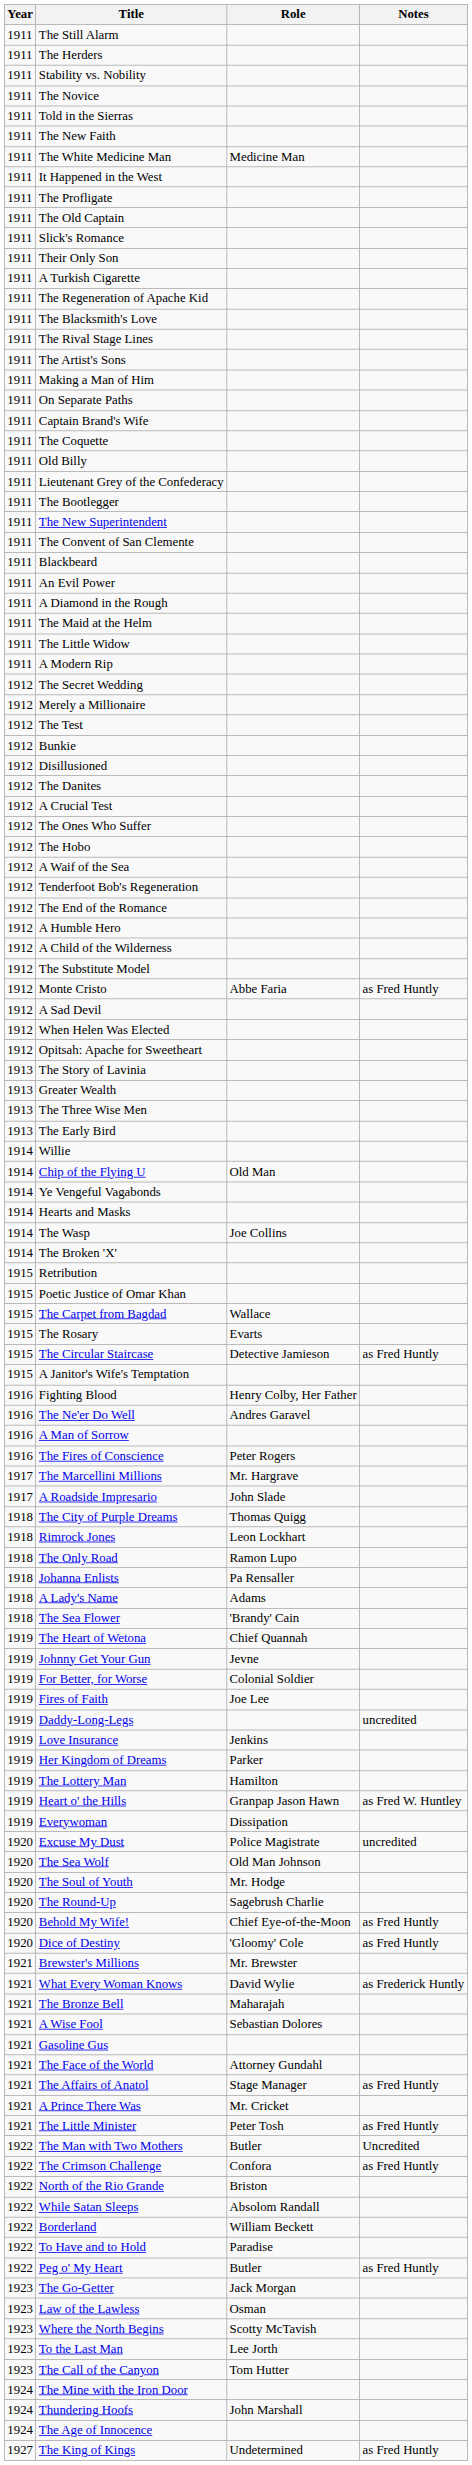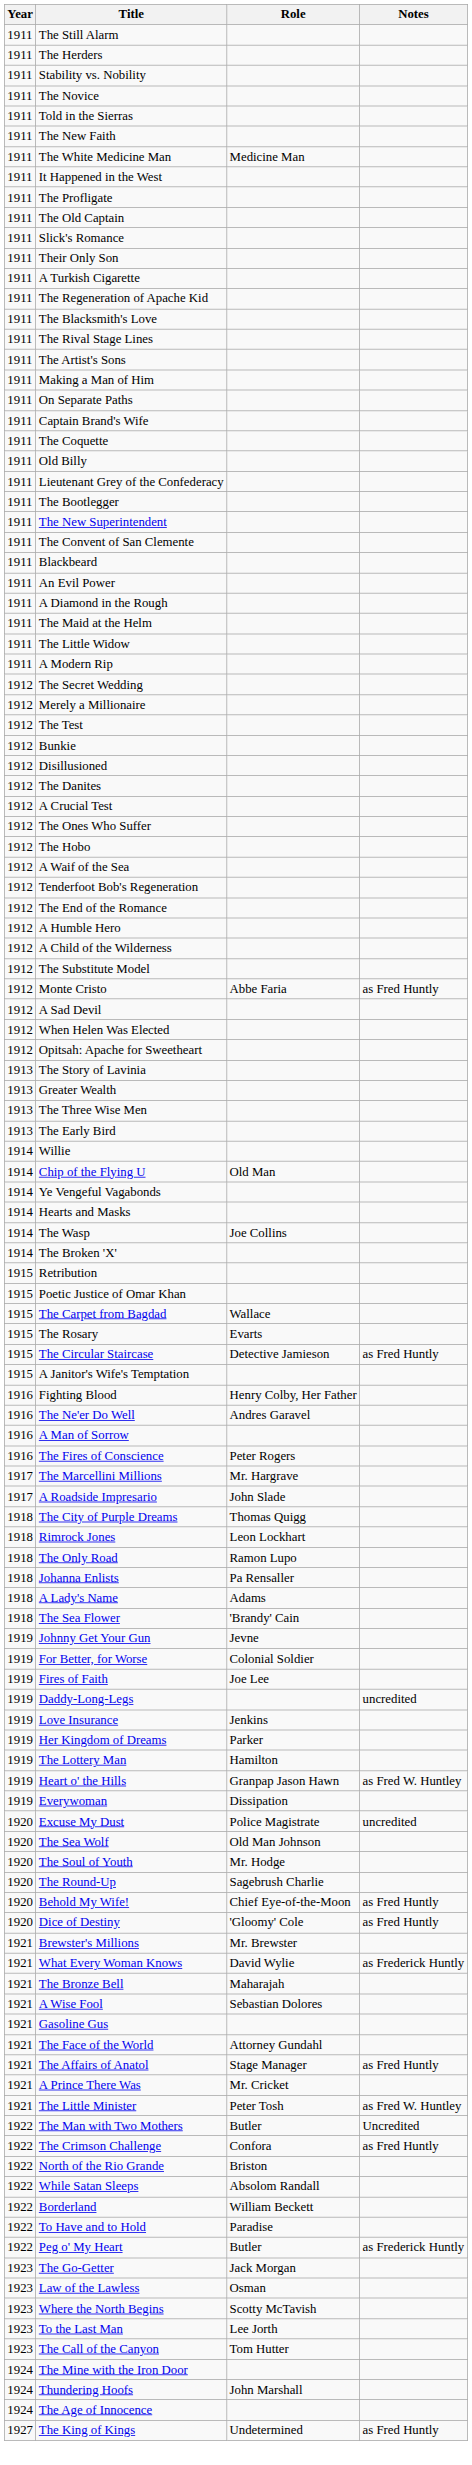 <table class="wikitable">
 <tr>
 <th>Year</th>
 <th>Title</th>
 <th>Role</th>
 <th>Notes</th>
 </tr>
 <tr>
 <td>1911</td>
 <td>The Still Alarm</td>
 <td></td>
 <td></td>
 </tr>
 <tr>
 <td>1911</td>
 <td>The Herders</td>
 <td></td>
 <td></td>
 </tr>
 <tr>
 <td>1911</td>
 <td>Stability vs. Nobility</td>
 <td></td>
 <td></td>
 </tr>
 <tr>
 <td>1911</td>
 <td>The Novice</td>
 <td></td>
 <td></td>
 </tr>
 <tr>
 <td>1911</td>
 <td>Told in the Sierras</td>
 <td></td>
 <td></td>
 </tr>
 <tr>
 <td>1911</td>
 <td>The New Faith</td>
 <td></td>
 <td></td>
 </tr>
 <tr>
 <td>1911</td>
 <td>The White Medicine Man</td>
 <td>Medicine Man</td>
 <td></td>
 </tr>
 <tr>
 <td>1911</td>
 <td>It Happened in the West</td>
 <td></td>
 <td></td>
 </tr>
 <tr>
 <td>1911</td>
 <td>The Profligate</td>
 <td></td>
 <td></td>
 </tr>
 <tr>
 <td>1911</td>
 <td>The Old Captain</td>
 <td></td>
 <td></td>
 </tr>
 <tr>
 <td>1911</td>
 <td>Slick's Romance</td>
 <td></td>
 <td></td>
 </tr>
 <tr>
 <td>1911</td>
 <td>Their Only Son</td>
 <td></td>
 <td></td>
 </tr>
 <tr>
 <td>1911</td>
 <td>A Turkish Cigarette</td>
 <td></td>
 <td></td>
 </tr>
 <tr>
 <td>1911</td>
 <td>The Regeneration of Apache Kid</td>
 <td></td>
 <td></td>
 </tr>
 <tr>
 <td>1911</td>
 <td>The Blacksmith's Love</td>
 <td></td>
 <td></td>
 </tr>
 <tr>
 <td>1911</td>
 <td>The Rival Stage Lines</td>
 <td></td>
 <td></td>
 </tr>
 <tr>
 <td>1911</td>
 <td>The Artist's Sons</td>
 <td></td>
 <td></td>
 </tr>
 <tr>
 <td>1911</td>
 <td>Making a Man of Him</td>
 <td></td>
 <td></td>
 </tr>
 <tr>
 <td>1911</td>
 <td>On Separate Paths</td>
 <td></td>
 <td></td>
 </tr>
 <tr>
 <td>1911</td>
 <td>Captain Brand's Wife</td>
 <td></td>
 <td></td>
 </tr>
 <tr>
 <td>1911</td>
 <td>The Coquette</td>
 <td></td>
 <td></td>
 </tr>
 <tr>
 <td>1911</td>
 <td>Old Billy</td>
 <td></td>
 <td></td>
 </tr>
 <tr>
 <td>1911</td>
 <td>Lieutenant Grey of the Confederacy</td>
 <td></td>
 <td></td>
 </tr>
 <tr>
 <td>1911</td>
 <td>The Bootlegger</td>
 <td></td>
 <td></td>
 </tr>
 <tr>
 <td>1911</td>
 <td><a href='#'>The New Superintendent</a></td>
 <td></td>
 <td></td>
 </tr>
 <tr>
 <td>1911</td>
 <td>The Convent of San Clemente</td>
 <td></td>
 <td></td>
 </tr>
 <tr>
 <td>1911</td>
 <td>Blackbeard</td>
 <td></td>
 <td></td>
 </tr>
 <tr>
 <td>1911</td>
 <td>An Evil Power</td>
 <td></td>
 <td></td>
 </tr>
 <tr>
 <td>1911</td>
 <td>A Diamond in the Rough</td>
 <td></td>
 <td></td>
 </tr>
 <tr>
 <td>1911</td>
 <td>The Maid at the Helm</td>
 <td></td>
 <td></td>
 </tr>
 <tr>
 <td>1911</td>
 <td>The Little Widow</td>
 <td></td>
 <td></td>
 </tr>
 <tr>
 <td>1911</td>
 <td>A Modern Rip</td>
 <td></td>
 <td></td>
 </tr>
 <tr>
 <td>1912</td>
 <td>The Secret Wedding</td>
 <td></td>
 <td></td>
 </tr>
 <tr>
 <td>1912</td>
 <td>Merely a Millionaire</td>
 <td></td>
 <td></td>
 </tr>
 <tr>
 <td>1912</td>
 <td>The Test</td>
 <td></td>
 <td></td>
 </tr>
 <tr>
 <td>1912</td>
 <td>Bunkie</td>
 <td></td>
 <td></td>
 </tr>
 <tr>
 <td>1912</td>
 <td>Disillusioned</td>
 <td></td>
 <td></td>
 </tr>
 <tr>
 <td>1912</td>
 <td>The Danites</td>
 <td></td>
 <td></td>
 </tr>
 <tr>
 <td>1912</td>
 <td>A Crucial Test</td>
 <td></td>
 <td></td>
 </tr>
 <tr>
 <td>1912</td>
 <td>The Ones Who Suffer</td>
 <td></td>
 <td></td>
 </tr>
 <tr>
 <td>1912</td>
 <td>The Hobo</td>
 <td></td>
 <td></td>
 </tr>
 <tr>
 <td>1912</td>
 <td>A Waif of the Sea</td>
 <td></td>
 <td></td>
 </tr>
 <tr>
 <td>1912</td>
 <td>Tenderfoot Bob's Regeneration</td>
 <td></td>
 <td></td>
 </tr>
 <tr>
 <td>1912</td>
 <td>The End of the Romance</td>
 <td></td>
 <td></td>
 </tr>
 <tr>
 <td>1912</td>
 <td>A Humble Hero</td>
 <td></td>
 <td></td>
 </tr>
 <tr>
 <td>1912</td>
 <td>A Child of the Wilderness</td>
 <td></td>
 <td></td>
 </tr>
 <tr>
 <td>1912</td>
 <td>The Substitute Model</td>
 <td></td>
 <td></td>
 </tr>
 <tr>
 <td>1912</td>
 <td>Monte Cristo</td>
 <td>Abbe Faria</td>
 <td>as Fred Huntly</td>
 </tr>
 <tr>
 <td>1912</td>
 <td>A Sad Devil</td>
 <td></td>
 <td></td>
 </tr>
 <tr>
 <td>1912</td>
 <td>When Helen Was Elected</td>
 <td></td>
 <td></td>
 </tr>
 <tr>
 <td>1912</td>
 <td>Opitsah: Apache for Sweetheart</td>
 <td></td>
 <td></td>
 </tr>
 <tr>
 <td>1913</td>
 <td>The Story of Lavinia</td>
 <td></td>
 <td></td>
 </tr>
 <tr>
 <td>1913</td>
 <td>Greater Wealth</td>
 <td></td>
 <td></td>
 </tr>
 <tr>
 <td>1913</td>
 <td>The Three Wise Men</td>
 <td></td>
 <td></td>
 </tr>
 <tr>
 <td>1913</td>
 <td>The Early Bird</td>
 <td></td>
 <td></td>
 </tr>
 <tr>
 <td>1914</td>
 <td>Willie</td>
 <td></td>
 <td></td>
 </tr>
 <tr>
 <td>1914</td>
 <td><a href='#'>Chip of the Flying U</a></td>
 <td>Old Man</td>
 <td></td>
 </tr>
 <tr>
 <td>1914</td>
 <td>Ye Vengeful Vagabonds</td>
 <td></td>
 <td></td>
 </tr>
 <tr>
 <td>1914</td>
 <td>Hearts and Masks</td>
 <td></td>
 <td></td>
 </tr>
 <tr>
 <td>1914</td>
 <td>The Wasp</td>
 <td>Joe Collins</td>
 <td></td>
 </tr>
 <tr>
 <td>1914</td>
 <td>The Broken 'X'</td>
 <td></td>
 <td></td>
 </tr>
 <tr>
 <td>1915</td>
 <td>Retribution</td>
 <td></td>
 <td></td>
 </tr>
 <tr>
 <td>1915</td>
 <td>Poetic Justice of Omar Khan</td>
 <td></td>
 <td></td>
 </tr>
 <tr>
 <td>1915</td>
 <td><a href='#'>The Carpet from Bagdad</a></td>
 <td>Wallace</td>
 <td></td>
 </tr>
 <tr>
 <td>1915</td>
 <td>The Rosary</td>
 <td>Evarts</td>
 <td></td>
 </tr>
 <tr>
 <td>1915</td>
 <td><a href='#'>The Circular Staircase</a></td>
 <td>Detective Jamieson</td>
 <td>as Fred Huntly</td>
 </tr>
 <tr>
 <td>1915</td>
 <td>A Janitor's Wife's Temptation</td>
 <td></td>
 <td></td>
 </tr>
 <tr>
 <td>1916</td>
 <td>Fighting Blood</td>
 <td>Henry Colby, Her Father</td>
 <td></td>
 </tr>
 <tr>
 <td>1916</td>
 <td><a href='#'>The Ne'er Do Well</a></td>
 <td>Andres Garavel</td>
 <td></td>
 </tr>
 <tr>
 <td>1916</td>
 <td><a href='#'>A Man of Sorrow</a></td>
 <td></td>
 <td></td>
 </tr>
 <tr>
 <td>1916</td>
 <td><a href='#'>The Fires of Conscience</a></td>
 <td>Peter Rogers</td>
 <td></td>
 </tr>
 <tr>
 <td>1917</td>
 <td><a href='#'>The Marcellini Millions</a></td>
 <td>Mr. Hargrave</td>
 <td></td>
 </tr>
 <tr>
 <td>1917</td>
 <td><a href='#'>A Roadside Impresario</a></td>
 <td>John Slade</td>
 <td></td>
 </tr>
 <tr>
 <td>1918</td>
 <td><a href='#'>The City of Purple Dreams</a></td>
 <td>Thomas Quigg</td>
 <td></td>
 </tr>
 <tr>
 <td>1918</td>
 <td><a href='#'>Rimrock Jones</a></td>
 <td>Leon Lockhart</td>
 <td></td>
 </tr>
 <tr>
 <td>1918</td>
 <td><a href='#'>The Only Road</a></td>
 <td>Ramon Lupo</td>
 <td></td>
 </tr>
 <tr>
 <td>1918</td>
 <td><a href='#'>Johanna Enlists</a></td>
 <td>Pa Rensaller</td>
 <td></td>
 </tr>
 <tr>
 <td>1918</td>
 <td><a href='#'>A Lady's Name</a></td>
 <td>Adams</td>
 <td></td>
 </tr>
 <tr>
 <td>1918</td>
 <td><a href='#'>The Sea Flower</a></td>
 <td>'Brandy' Cain</td>
 <td></td>
 </tr>
 <tr>
 <td>1919</td>
-<td><a href='#'>The Heart of Wetona</a></td>
-<td>Chief Quannah</td>
-<td></td>
-</tr>
-<tr>
-<td>1919</td>
 <td><a href='#'>Johnny Get Your Gun</a></td>
 <td>Jevne</td>
 <td></td>
 </tr>
 <tr>
 <td>1919</td>
 <td><a href='#'>For Better, for Worse</a></td>
 <td>Colonial Soldier</td>
 <td></td>
 </tr>
 <tr>
 <td>1919</td>
 <td><a href='#'>Fires of Faith</a></td>
 <td>Joe Lee</td>
 <td></td>
 </tr>
 <tr>
 <td>1919</td>
 <td><a href='#'>Daddy-Long-Legs</a></td>
 <td></td>
 <td>uncredited</td>
 </tr>
 <tr>
 <td>1919</td>
 <td><a href='#'>Love Insurance</a></td>
 <td>Jenkins</td>
 <td></td>
 </tr>
 <tr>
 <td>1919</td>
 <td><a href='#'>Her Kingdom of Dreams</a></td>
 <td>Parker</td>
 <td></td>
 </tr>
 <tr>
 <td>1919</td>
 <td><a href='#'>The Lottery Man</a></td>
 <td>Hamilton</td>
 <td></td>
 </tr>
 <tr>
 <td>1919</td>
 <td><a href='#'>Heart o' the Hills</a></td>
 <td>Granpap Jason Hawn</td>
 <td>as Fred W. Huntley</td>
 </tr>
 <tr>
 <td>1919</td>
 <td><a href='#'>Everywoman</a></td>
 <td>Dissipation</td>
 <td></td>
 </tr>
 <tr>
 <td>1920</td>
 <td><a href='#'>Excuse My Dust</a></td>
 <td>Police Magistrate</td>
 <td>uncredited</td>
 </tr>
 <tr>
 <td>1920</td>
 <td><a href='#'>The Sea Wolf</a></td>
 <td>Old Man Johnson</td>
 <td></td>
 </tr>
 <tr>
 <td>1920</td>
 <td><a href='#'>The Soul of Youth</a></td>
 <td>Mr. Hodge</td>
 <td></td>
 </tr>
 <tr>
 <td>1920</td>
 <td><a href='#'>The Round-Up</a></td>
 <td>Sagebrush Charlie</td>
 <td></td>
 </tr>
 <tr>
 <td>1920</td>
 <td><a href='#'>Behold My Wife!</a></td>
 <td>Chief Eye-of-the-Moon</td>
 <td>as Fred Huntly</td>
 </tr>
 <tr>
 <td>1920</td>
 <td><a href='#'>Dice of Destiny</a></td>
 <td>'Gloomy' Cole</td>
 <td>as Fred Huntly</td>
 </tr>
 <tr>
 <td>1921</td>
 <td><a href='#'>Brewster's Millions</a></td>
 <td>Mr. Brewster</td>
 <td></td>
 </tr>
 <tr>
 <td>1921</td>
 <td><a href='#'>What Every Woman Knows</a></td>
 <td>David Wylie</td>
 <td>as Frederick Huntly</td>
 </tr>
 <tr>
 <td>1921</td>
 <td><a href='#'>The Bronze Bell</a></td>
 <td>Maharajah</td>
 <td></td>
 </tr>
 <tr>
 <td>1921</td>
 <td><a href='#'>A Wise Fool</a></td>
 <td>Sebastian Dolores</td>
 <td></td>
 </tr>
 <tr>
 <td>1921</td>
 <td><a href='#'>Gasoline Gus</a></td>
 <td></td>
 <td></td>
 </tr>
 <tr>
 <td>1921</td>
 <td><a href='#'>The Face of the World</a></td>
 <td>Attorney Gundahl</td>
 <td></td>
 </tr>
 <tr>
 <td>1921</td>
 <td><a href='#'>The Affairs of Anatol</a></td>
 <td>Stage Manager</td>
 <td>as Fred Huntly</td>
 </tr>
 <tr>
 <td>1921</td>
 <td><a href='#'>A Prince There Was</a></td>
 <td>Mr. Cricket</td>
 <td></td>
 </tr>
 <tr>
 <td>1921</td>
 <td><a href='#'>The Little Minister</a></td>
 <td>Peter Tosh</td>
-<td>as Fred Huntly</td>
+<td>as Fred W. Huntley</td>
 </tr>
 <tr>
 <td>1922</td>
 <td><a href='#'>The Man with Two Mothers</a></td>
 <td>Butler</td>
 <td>Uncredited</td>
 </tr>
 <tr>
 <td>1922</td>
 <td><a href='#'>The Crimson Challenge</a></td>
 <td>Confora</td>
 <td>as Fred Huntly</td>
 </tr>
 <tr>
 <td>1922</td>
 <td><a href='#'>North of the Rio Grande</a></td>
 <td>Briston</td>
 <td></td>
 </tr>
 <tr>
 <td>1922</td>
 <td><a href='#'>While Satan Sleeps</a></td>
 <td>Absolom Randall</td>
 <td></td>
 </tr>
 <tr>
 <td>1922</td>
 <td><a href='#'>Borderland</a></td>
 <td>William Beckett</td>
 <td></td>
 </tr>
 <tr>
 <td>1922</td>
 <td><a href='#'>To Have and to Hold</a></td>
 <td>Paradise</td>
 <td></td>
 </tr>
 <tr>
 <td>1922</td>
 <td><a href='#'>Peg o' My Heart</a></td>
 <td>Butler</td>
-<td>as Fred Huntly</td>
+<td>as Frederick Huntly</td>
 </tr>
 <tr>
 <td>1923</td>
 <td><a href='#'>The Go-Getter</a></td>
 <td>Jack Morgan</td>
 <td></td>
 </tr>
 <tr>
 <td>1923</td>
 <td><a href='#'>Law of the Lawless</a></td>
 <td>Osman</td>
 <td></td>
 </tr>
 <tr>
 <td>1923</td>
 <td><a href='#'>Where the North Begins</a></td>
 <td>Scotty McTavish</td>
 <td></td>
 </tr>
 <tr>
 <td>1923</td>
 <td><a href='#'>To the Last Man</a></td>
 <td>Lee Jorth</td>
 <td></td>
 </tr>
 <tr>
 <td>1923</td>
 <td><a href='#'>The Call of the Canyon</a></td>
 <td>Tom Hutter</td>
 <td></td>
 </tr>
 <tr>
 <td>1924</td>
 <td><a href='#'>The Mine with the Iron Door</a></td>
 <td></td>
 <td></td>
 </tr>
 <tr>
 <td>1924</td>
 <td><a href='#'>Thundering Hoofs</a></td>
 <td>John Marshall</td>
 <td></td>
 </tr>
 <tr>
 <td>1924</td>
 <td><a href='#'>The Age of Innocence</a></td>
 <td></td>
 <td></td>
 </tr>
 <tr>
 <td>1927</td>
 <td><a href='#'>The King of Kings</a></td>
 <td>Undetermined</td>
 <td>as Fred Huntly</td>
 </tr>
 </table>
